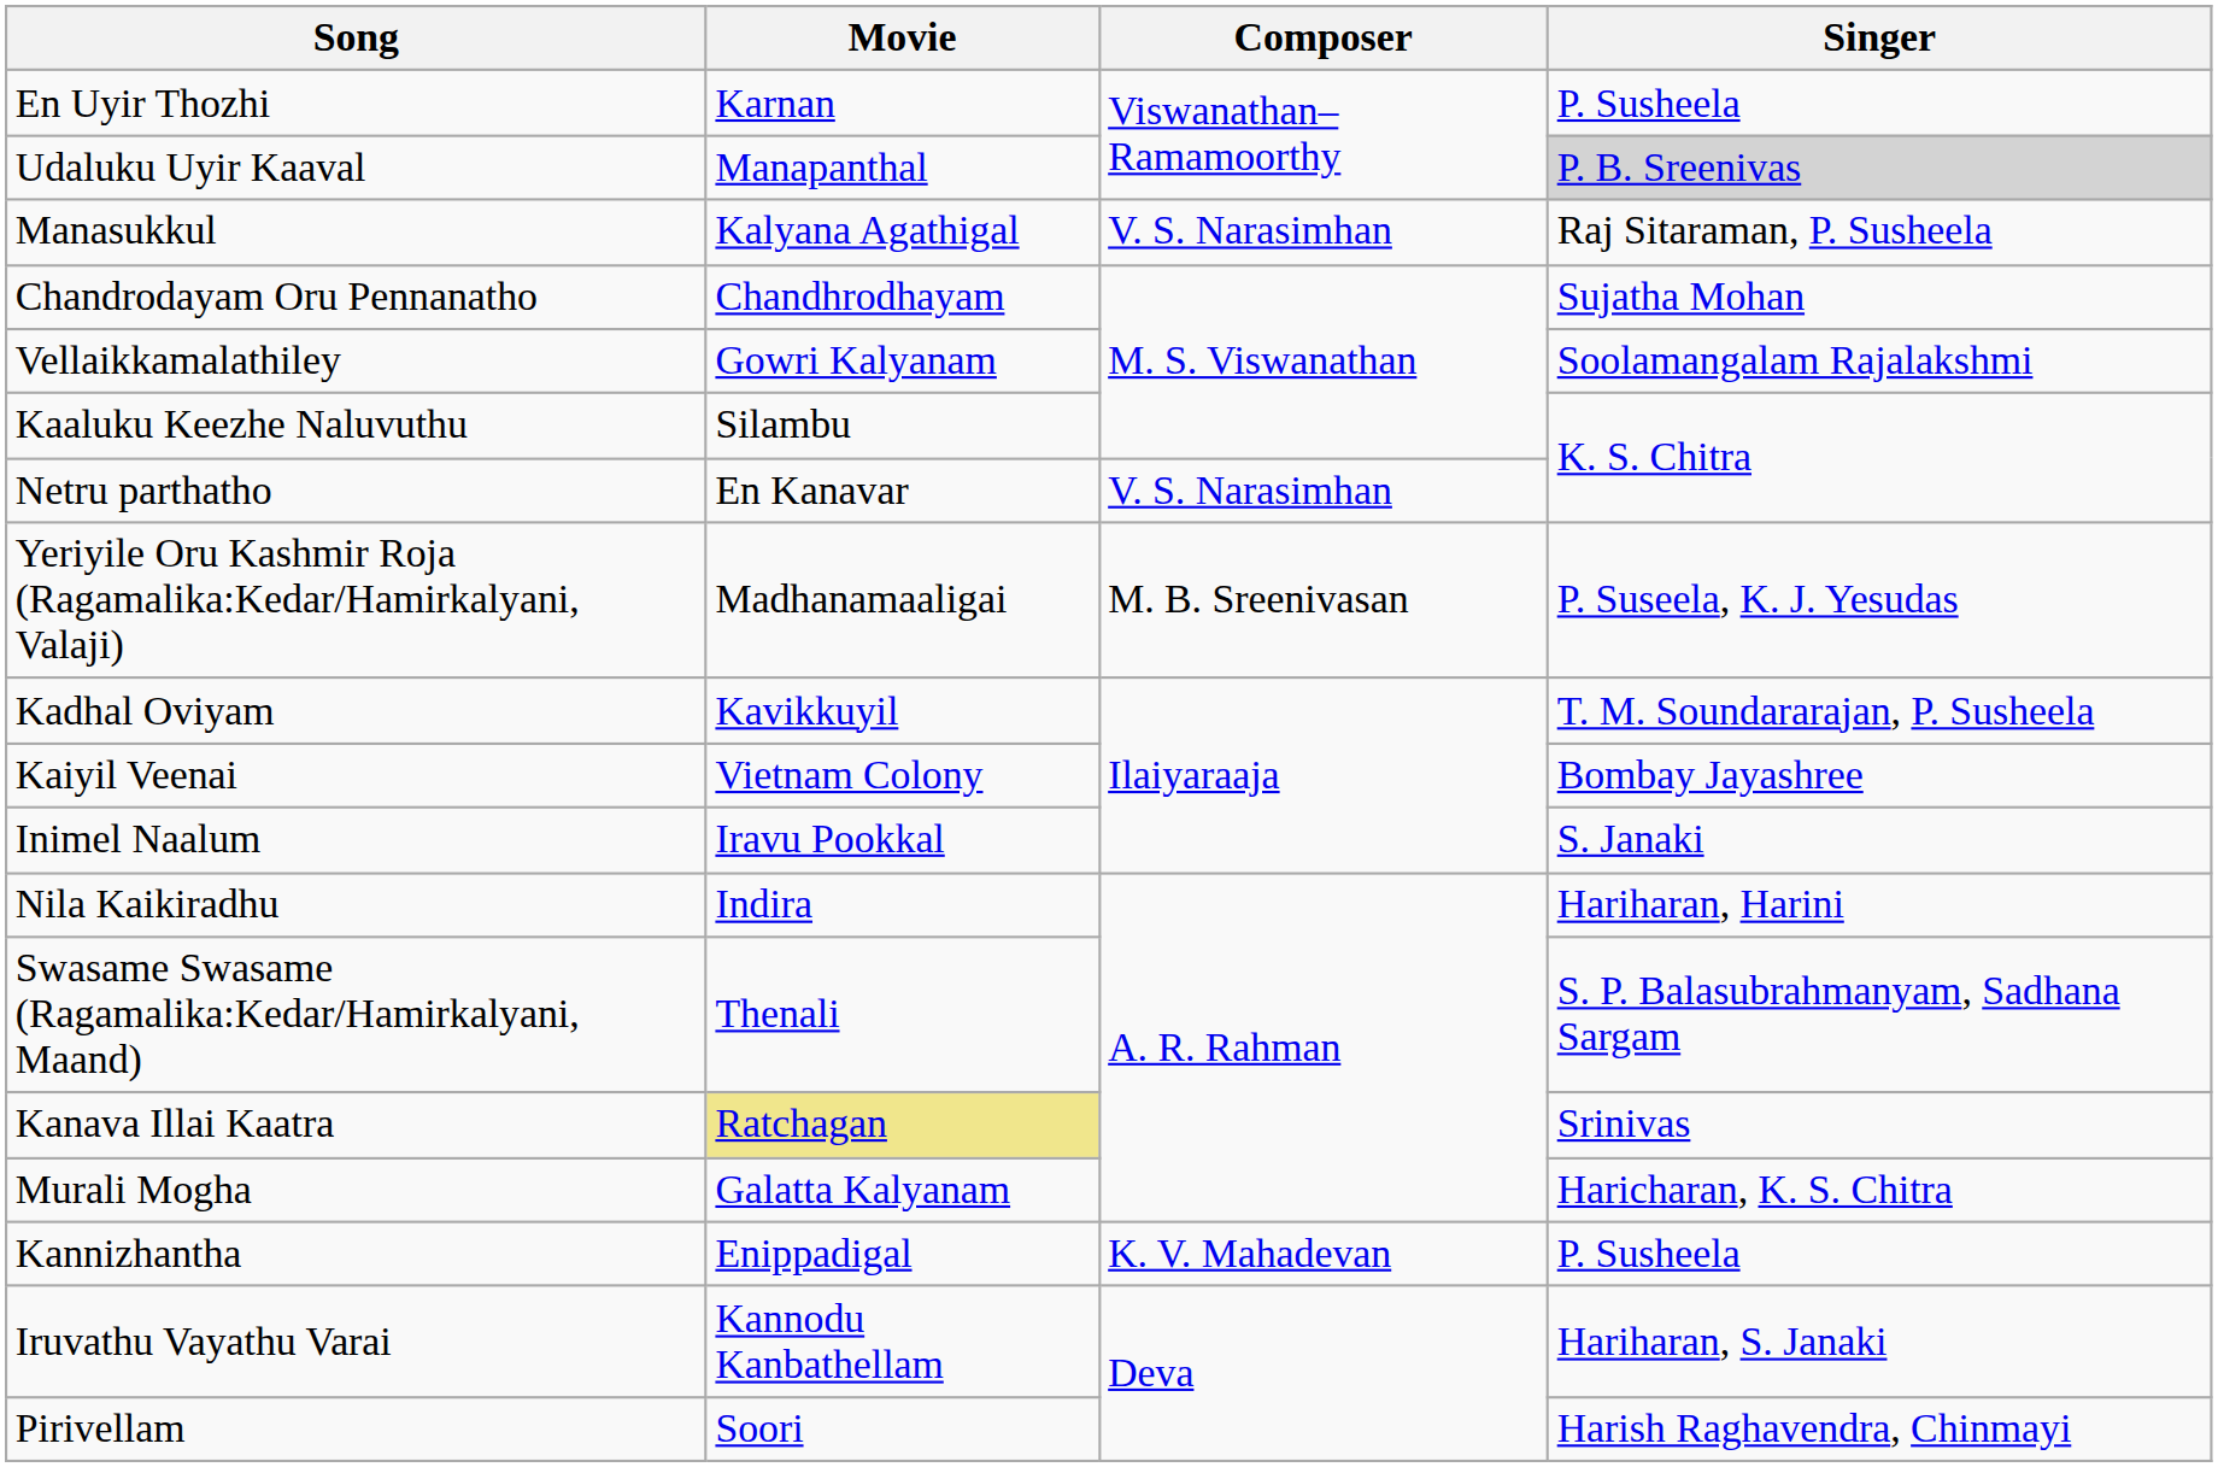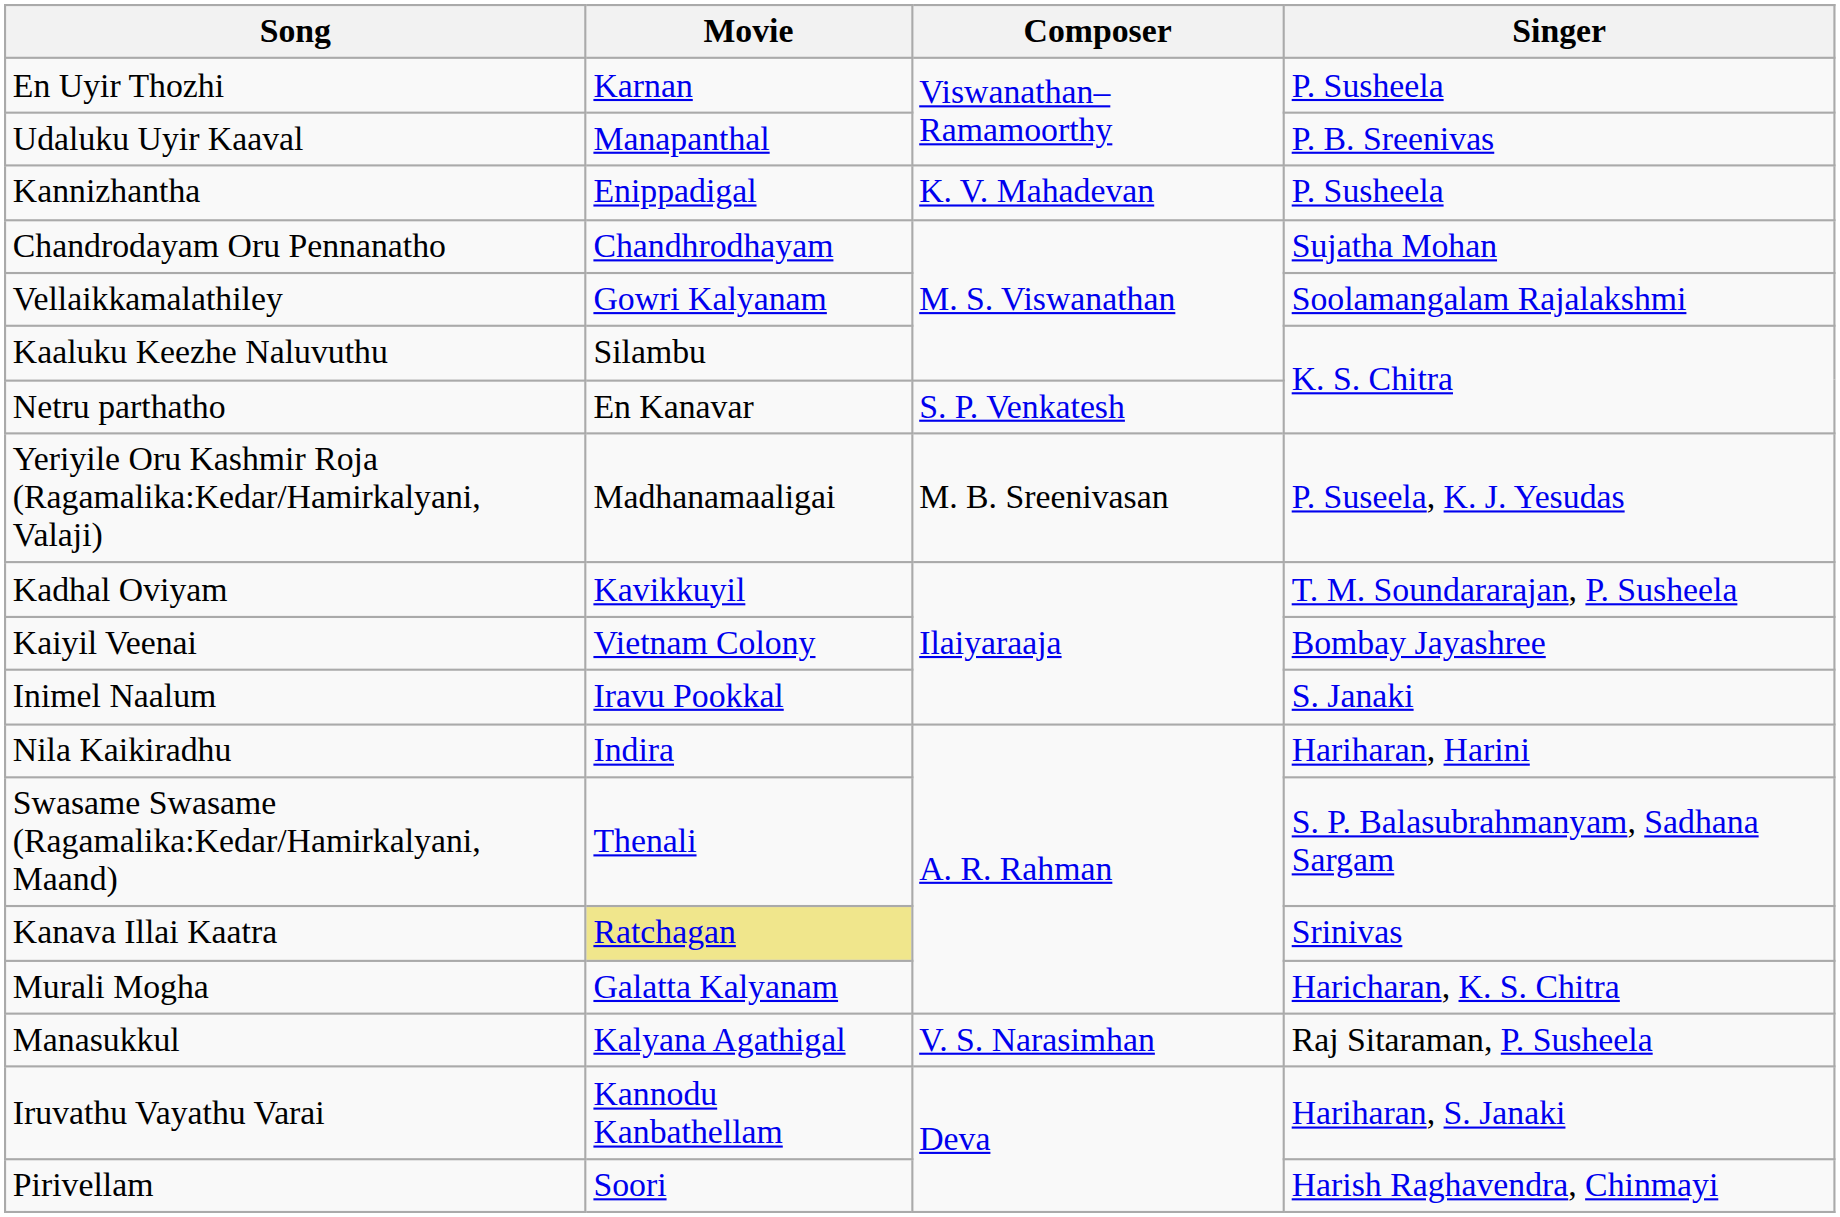 <table class="wikitable">
 <tr>
 <th>Song</th>
 <th>Movie</th>
 <th>Composer</th>
 <th>Singer</th>
 </tr>
 <tr>
 <td>En Uyir Thozhi</td>
 <td><a href='#'>Karnan</a></td>
 <td rowspan="2"><a href='#'>Viswanathan–Ramamoorthy</a></td>
 <td><a href='#'>P. Susheela</a></td>
 </tr>
 <tr>
 <td>Udaluku Uyir Kaaval</td>
 <td><a href='#'>Manapanthal</a></td>
-<td style="background: lightgrey;"><a href='#'>P. B. Sreenivas</a></td>
+<td><a href='#'>P. B. Sreenivas</a></td>
 </tr>
 <tr>
-<td>Manasukkul</td>
-<td><a href='#'>Kalyana Agathigal</a></td>
-<td><a href='#'>V. S. Narasimhan</a></td>
-<td>Raj Sitaraman, <a href='#'>P. Susheela</a></td>
+<td>Kannizhantha</td>
+<td><a href='#'>Enippadigal</a></td>
+<td><a href='#'>K. V. Mahadevan</a></td>
+<td><a href='#'>P. Susheela</a></td>
 </tr>
 <tr>
 <td>Chandrodayam Oru Pennanatho</td>
 <td><a href='#'>Chandhrodhayam</a></td>
 <td rowspan="3"><a href='#'>M. S. Viswanathan</a></td>
 <td><a href='#'>Sujatha Mohan</a></td>
 </tr>
 <tr>
 <td>Vellaikkamalathiley</td>
 <td><a href='#'>Gowri Kalyanam</a></td>
 <td><a href='#'>Soolamangalam Rajalakshmi</a></td>
 </tr>
 <tr>
 <td>Kaaluku Keezhe Naluvuthu</td>
 <td>Silambu</td>
 <td rowspan=2><a href='#'>K. S. Chitra</a></td>
 </tr>
 <tr>
 <td>Netru parthatho</td>
 <td>En Kanavar</td>
-<td><a href='#'>V. S. Narasimhan</a></td>
+<td><a href='#'>S. P. Venkatesh</a></td>
 </tr>
 <tr>
 <td>Yeriyile Oru Kashmir Roja<br>(Ragamalika:Kedar/Hamirkalyani, Valaji)</td>
 <td>Madhanamaaligai</td>
 <td>M. B. Sreenivasan</td>
 <td><a href='#'>P. Suseela</a>, <a href='#'>K. J. Yesudas</a></td>
 </tr>
 <tr>
 <td>Kadhal Oviyam</td>
 <td><a href='#'>Kavikkuyil</a></td>
 <td rowspan="3"><a href='#'>Ilaiyaraaja</a></td>
 <td><a href='#'>T. M. Soundararajan</a>, <a href='#'>P. Susheela</a></td>
 </tr>
 <tr>
 <td>Kaiyil Veenai</td>
 <td><a href='#'>Vietnam Colony</a></td>
 <td><a href='#'>Bombay Jayashree</a></td>
 </tr>
 <tr>
 <td>Inimel Naalum</td>
 <td><a href='#'>Iravu Pookkal</a></td>
 <td><a href='#'>S. Janaki</a></td>
 </tr>
 <tr>
 <td>Nila Kaikiradhu</td>
 <td><a href='#'>Indira</a></td>
 <td rowspan="4"><a href='#'>A. R. Rahman</a></td>
 <td><a href='#'>Hariharan</a>, <a href='#'>Harini</a></td>
 </tr>
 <tr>
 <td>Swasame Swasame<br>(Ragamalika:Kedar/Hamirkalyani, Maand)</td>
 <td><a href='#'>Thenali</a></td>
 <td><a href='#'>S. P. Balasubrahmanyam</a>, <a href='#'>Sadhana Sargam</a></td>
 </tr>
 <tr>
 <td>Kanava Illai Kaatra</td>
 <td style="background: khaki;"><a href='#'>Ratchagan</a></td>
 <td><a href='#'>Srinivas</a></td>
 </tr>
 <tr>
 <td>Murali Mogha</td>
 <td><a href='#'>Galatta Kalyanam</a></td>
 <td><a href='#'>Haricharan</a>, <a href='#'>K. S. Chitra</a></td>
 </tr>
 <tr>
-<td>Kannizhantha</td>
-<td><a href='#'>Enippadigal</a></td>
-<td><a href='#'>K. V. Mahadevan</a></td>
-<td><a href='#'>P. Susheela</a></td>
+<td>Manasukkul</td>
+<td><a href='#'>Kalyana Agathigal</a></td>
+<td><a href='#'>V. S. Narasimhan</a></td>
+<td>Raj Sitaraman, <a href='#'>P. Susheela</a></td>
 </tr>
 <tr>
 <td>Iruvathu Vayathu Varai</td>
 <td><a href='#'>Kannodu Kanbathellam</a></td>
 <td rowspan=2><a href='#'>Deva</a></td>
 <td><a href='#'>Hariharan</a>, <a href='#'>S. Janaki</a></td>
 </tr>
 <tr>
 <td>Pirivellam</td>
 <td><a href='#'>Soori</a></td>
 <td><a href='#'>Harish Raghavendra</a>, <a href='#'>Chinmayi</a></td>
 </tr>
 </table>
